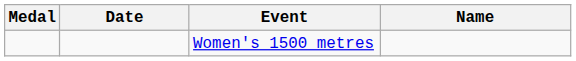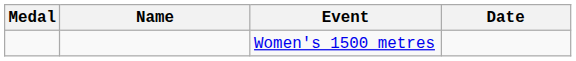 <table class="wikitable sortable" style="font-size:100%">
 <tr>
 <th>Medal</th>
+<th width=150>Name</th>
+<th width=150>Event</th>
 <th width=100>Date</th>
-<th width=150>Event</th>
-<th width=150>Name</th>
 </tr>
 <tr>
 <td></td>
 <td></td>
 <td><a href='#'>Women's 1500 metres</a></td>
 <td></td>
 </tr>
 </table>
